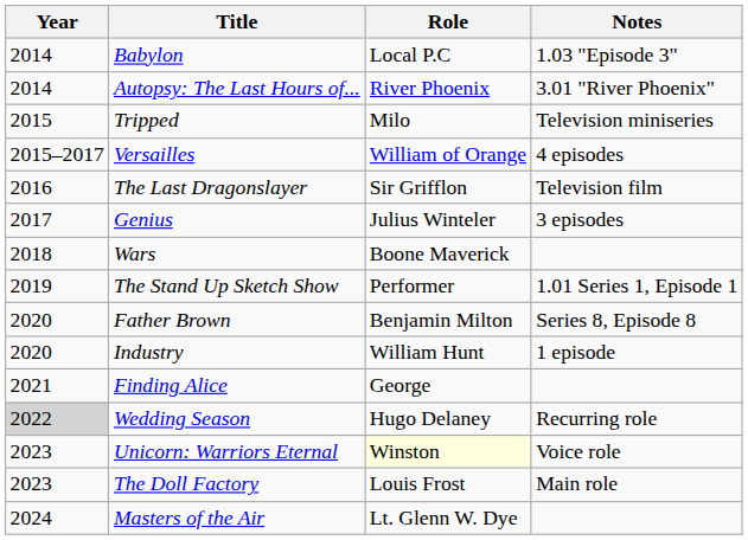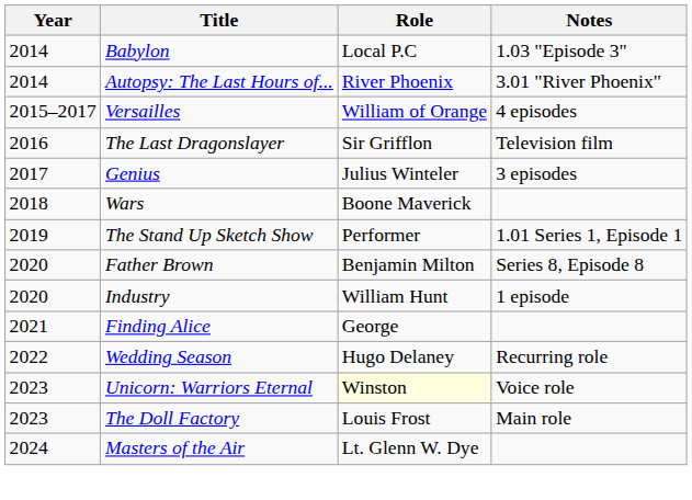 <table class="wikitable">
 <tr>
 <th>Year</th>
 <th>Title</th>
 <th>Role</th>
 <th>Notes</th>
 </tr>
 <tr>
 <td>2014</td>
 <td><em><a href='#'>Babylon</a></em></td>
 <td>Local P.C</td>
 <td>1.03 "Episode 3"</td>
 </tr>
 <tr>
 <td>2014</td>
 <td><em><a href='#'>Autopsy: The Last Hours of...</a></em></td>
 <td><a href='#'>River Phoenix</a></td>
 <td>3.01 "River Phoenix"</td>
-</tr>
-<tr>
-<td>2015</td>
-<td><em>Tripped</em></td>
-<td>Milo</td>
-<td>Television miniseries</td>
 </tr>
 <tr>
 <td>2015–2017</td>
 <td><em><a href='#'>Versailles</a></em></td>
 <td><a href='#'>William of Orange</a></td>
 <td>4 episodes</td>
 </tr>
 <tr>
 <td>2016</td>
 <td><em>The Last Dragonslayer</em></td>
 <td>Sir Grifflon</td>
 <td>Television film</td>
 </tr>
 <tr>
 <td>2017</td>
 <td><em><a href='#'>Genius</a></em></td>
 <td>Julius Winteler</td>
 <td>3 episodes</td>
 </tr>
 <tr>
 <td>2018</td>
 <td><em>Wars</em></td>
 <td>Boone Maverick</td>
 <td></td>
 </tr>
 <tr>
 <td>2019</td>
 <td><em>The Stand Up Sketch Show</em></td>
 <td>Performer</td>
 <td>1.01 Series 1, Episode 1</td>
 </tr>
 <tr>
 <td>2020</td>
 <td><em>Father Brown</em></td>
 <td>Benjamin Milton</td>
 <td>Series 8, Episode 8</td>
 </tr>
 <tr>
 <td>2020</td>
 <td><em>Industry</em></td>
 <td>William Hunt</td>
 <td>1 episode</td>
 </tr>
 <tr>
 <td>2021</td>
 <td><em><a href='#'>Finding Alice</a></em></td>
 <td>George</td>
 <td></td>
 </tr>
 <tr>
-<td style="background: lightgrey;">2022</td>
+<td>2022</td>
 <td><em><a href='#'>Wedding Season</a></em></td>
 <td>Hugo Delaney</td>
 <td>Recurring role</td>
 </tr>
 <tr>
 <td>2023</td>
 <td><em><a href='#'>Unicorn: Warriors Eternal</a></em></td>
 <td style="background: lightyellow;">Winston</td>
 <td>Voice role</td>
 </tr>
 <tr>
 <td>2023</td>
 <td><em><a href='#'>The Doll Factory</a></em></td>
 <td>Louis Frost</td>
 <td>Main role</td>
 </tr>
 <tr>
 <td>2024</td>
 <td><em><a href='#'>Masters of the Air</a></em></td>
 <td>Lt. Glenn W. Dye</td>
 <td></td>
 </tr>
 </table>
